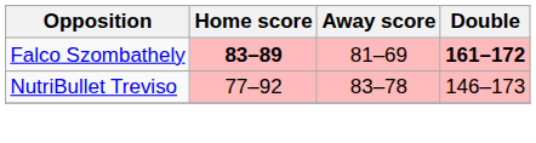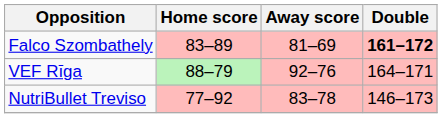 <table class="wikitable" style="text-align: center;">
 <tr>
 <th>Opposition</th>
 <th>Home score</th>
 <th>Away score</th>
 <th>Double</th>
 </tr>
 <tr>
 <td align="left"> <a href='#'>Falco Szombathely</a></td>
-<td bgcolor=#FFBBBB><strong>83–89</strong></td>
+<td bgcolor=#FFBBBB>83–89</td>
 <td bgcolor=#FFBBBB>81–69</td>
 <td bgcolor=#FFBBBB><strong>161–172</strong></td>
+</tr>
+<tr>
+<td align="left"> <a href='#'>VEF Rīga</a></td>
+<td bgcolor=#BBF3BB>88–79</td>
+<td bgcolor=#FFBBBB>92–76</td>
+<td bgcolor=#FFBBBB>164–171</td>
 </tr>
 <tr>
 <td align="left"> <a href='#'>NutriBullet Treviso</a></td>
 <td bgcolor=#FFBBBB>77–92</td>
 <td bgcolor=#FFBBBB>83–78</td>
 <td bgcolor=#FFBBBB>146–173</td>
 </tr>
 <tr>
 </tr>
 </table>
